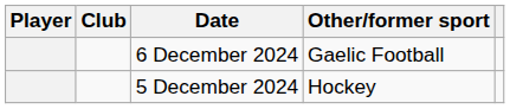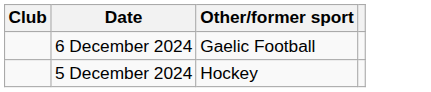 <table class="wikitable sortable plainrowheaders">
 <tr>
-<th>Player</th>
 <th>Club</th>
 <th>Date</th>
 <th>Other/former sport</th>
 <th class=unsortable></th>
 </tr>
 <tr>
-<th scope=row></th>
 <td></td>
 <td>6 December 2024</td>
 <td>Gaelic Football</td>
 <td align=center></td>
 </tr>
 <tr>
-<th scope=row><br></th>
 <td></td>
 <td>5 December 2024</td>
 <td>Hockey</td>
 <td align=center></td>
 </tr>
 </table>
